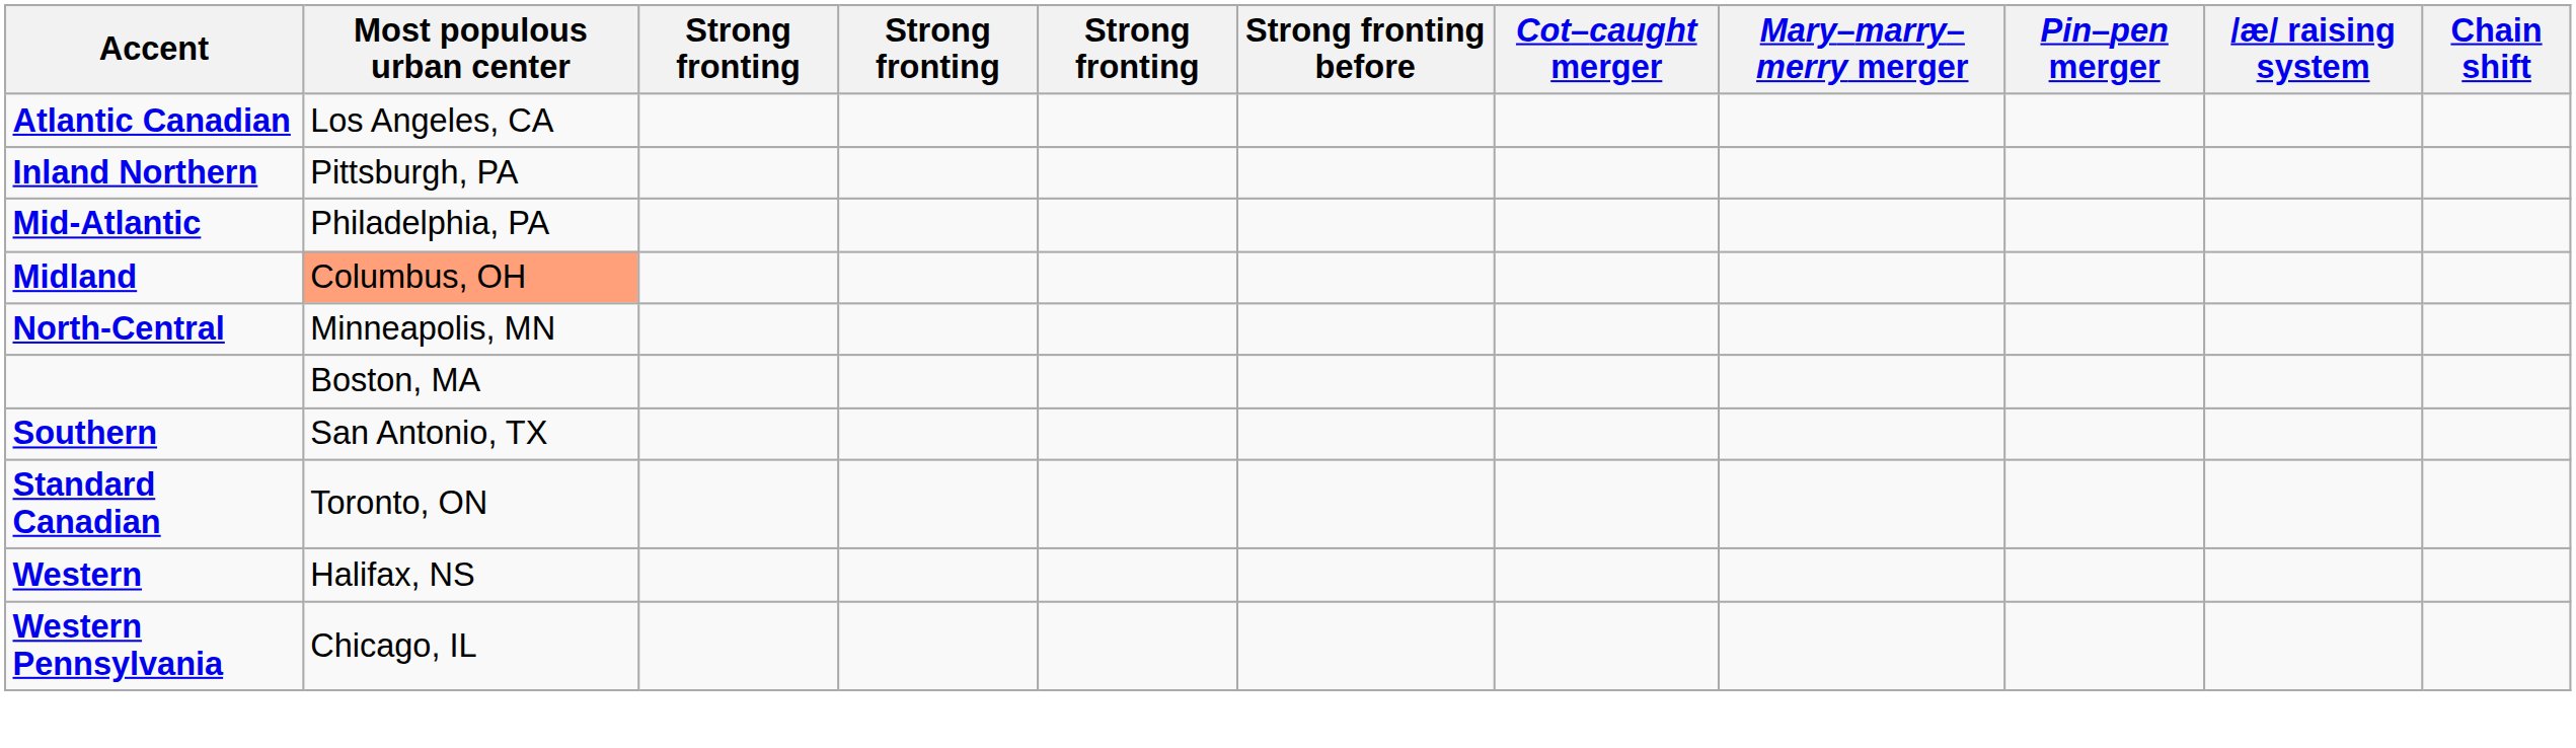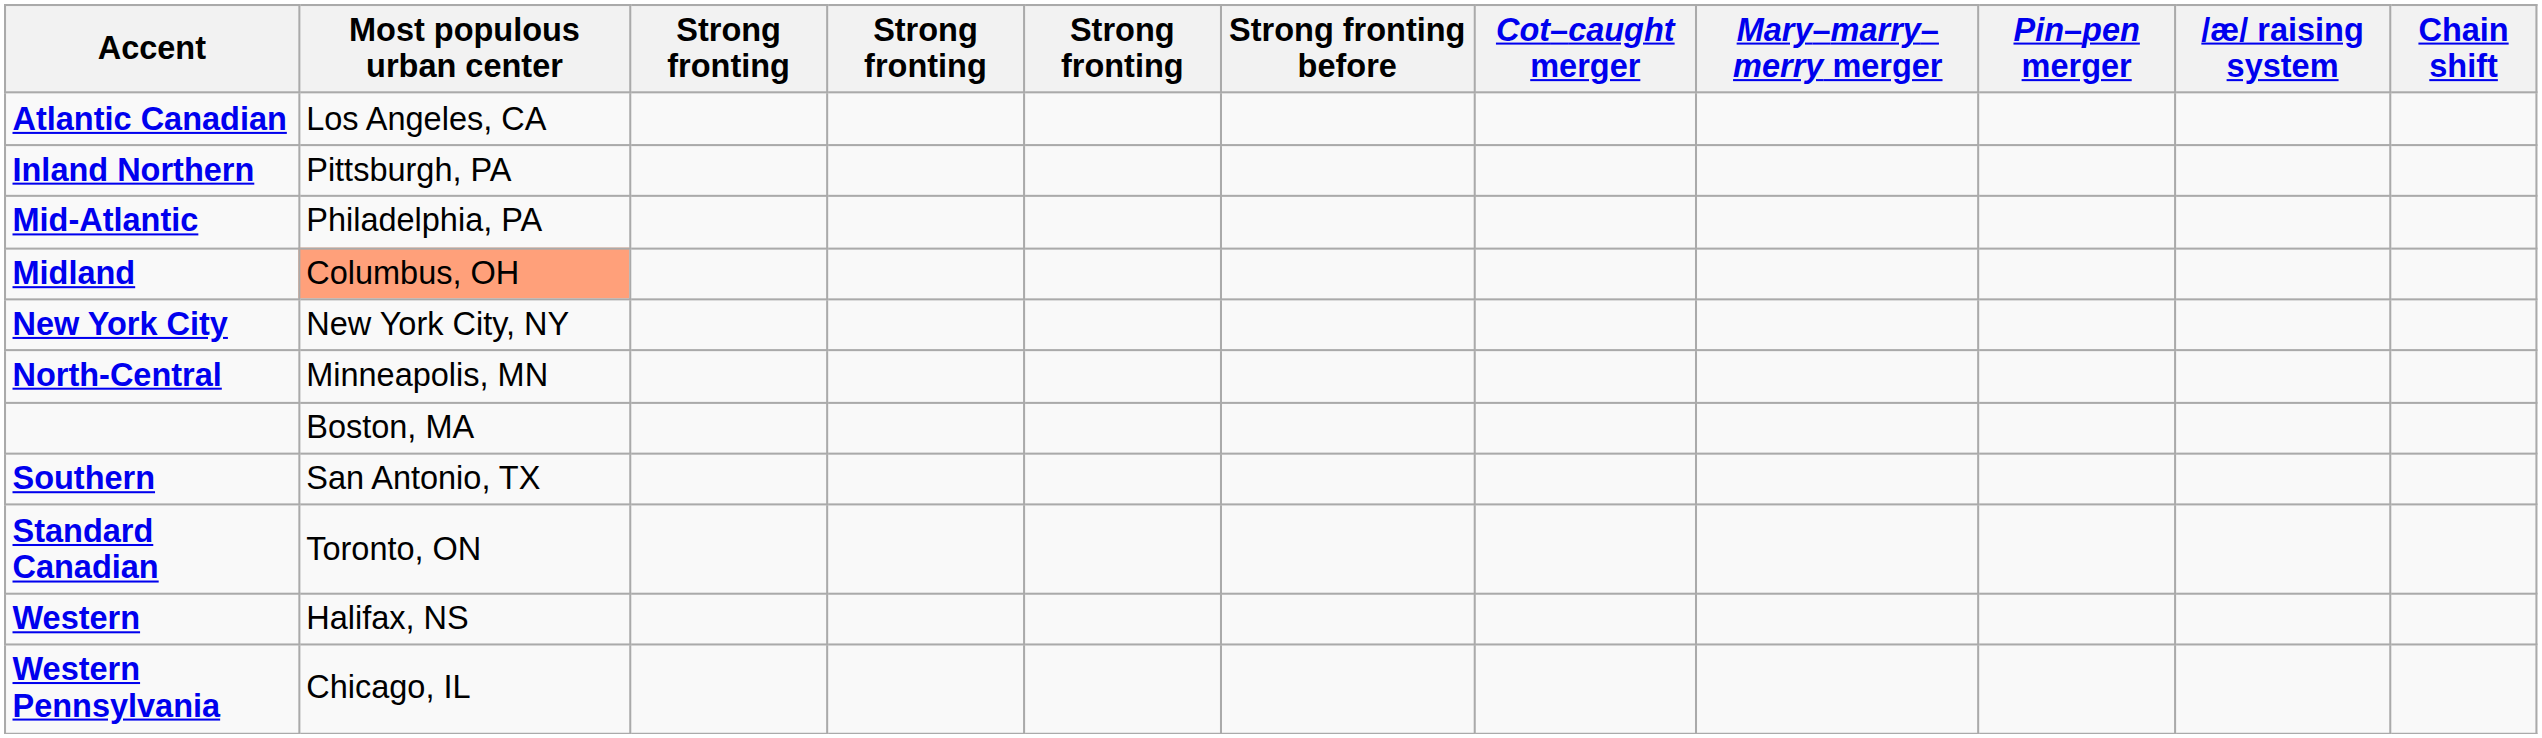 <table class="wikitable sortable">
 <tr>
 <th>Accent</th>
 <th>Most populous urban center</th>
 <th>Strong  fronting</th>
 <th>Strong  fronting</th>
 <th>Strong  fronting</th>
 <th>Strong  fronting before </th>
 <th><a href='#'><em>Cot</em>–<em>caught</em> merger</a></th>
 <th><a href='#'><em>Mary</em>–<em>marry</em>–<em>merry</em> merger</a></th>
 <th><a href='#'><em>Pin</em>–<em>pen</em> merger</a></th>
 <th><a href='#'>/æ/ raising system</a></th>
 <th><a href='#'>Chain shift</a></th>
 </tr>
 <tr>
 <td><strong><a href='#'>Atlantic Canadian</a></strong></td>
 <td>Los Angeles, CA</td>
 <td></td>
 <td></td>
 <td></td>
 <td></td>
 <td></td>
 <td></td>
 <td></td>
 <td></td>
 <td></td>
 </tr>
 <tr>
 <td><strong><a href='#'>Inland Northern</a></strong></td>
 <td>Pittsburgh, PA</td>
 <td></td>
 <td></td>
 <td></td>
 <td></td>
 <td></td>
 <td></td>
 <td></td>
 <td></td>
 <td></td>
 </tr>
 <tr>
 <td><strong><a href='#'>Mid-Atlantic</a></strong></td>
 <td>Philadelphia, PA</td>
 <td></td>
 <td></td>
 <td></td>
 <td></td>
 <td></td>
 <td></td>
 <td></td>
 <td></td>
 <td></td>
 </tr>
 <tr>
 <td><strong><a href='#'>Midland</a></strong></td>
 <td style="background: lightsalmon;">Columbus, OH</td>
+<td></td>
+<td></td>
+<td></td>
+<td></td>
+<td></td>
+<td></td>
+<td></td>
+<td></td>
+<td></td>
+</tr>
+<tr>
+<td><strong><a href='#'>New York City</a></strong></td>
+<td>New York City, NY</td>
 <td></td>
 <td></td>
 <td></td>
 <td></td>
 <td></td>
 <td></td>
 <td></td>
 <td></td>
 <td></td>
 </tr>
 <tr>
 <td><strong><a href='#'>North-Central</a></strong></td>
 <td>Minneapolis, MN</td>
 <td></td>
 <td></td>
 <td></td>
 <td></td>
 <td></td>
 <td></td>
 <td></td>
 <td></td>
 <td></td>
 </tr>
 <tr>
 <td><strong><a href='#'></a></strong></td>
 <td>Boston, MA</td>
 <td></td>
 <td></td>
 <td></td>
 <td></td>
 <td></td>
 <td></td>
 <td></td>
 <td></td>
 <td></td>
 </tr>
 <tr>
 <td><strong><a href='#'>Southern</a></strong></td>
 <td>San Antonio, TX</td>
 <td></td>
 <td></td>
 <td></td>
 <td></td>
 <td></td>
 <td></td>
 <td></td>
 <td></td>
 <td></td>
 </tr>
 <tr>
 <td><strong><a href='#'>Standard Canadian</a></strong></td>
 <td>Toronto, ON</td>
 <td></td>
 <td></td>
 <td></td>
 <td></td>
 <td></td>
 <td></td>
 <td></td>
 <td></td>
 <td></td>
 </tr>
 <tr>
 <td><strong><a href='#'>Western</a></strong></td>
 <td>Halifax, NS</td>
 <td></td>
 <td></td>
 <td></td>
 <td></td>
 <td></td>
 <td></td>
 <td></td>
 <td></td>
 <td></td>
 </tr>
 <tr>
 <td><strong><a href='#'>Western Pennsylvania</a></strong></td>
 <td>Chicago, IL</td>
 <td></td>
 <td></td>
 <td></td>
 <td></td>
 <td></td>
 <td></td>
 <td></td>
 <td></td>
 <td></td>
 </tr>
 </table>
